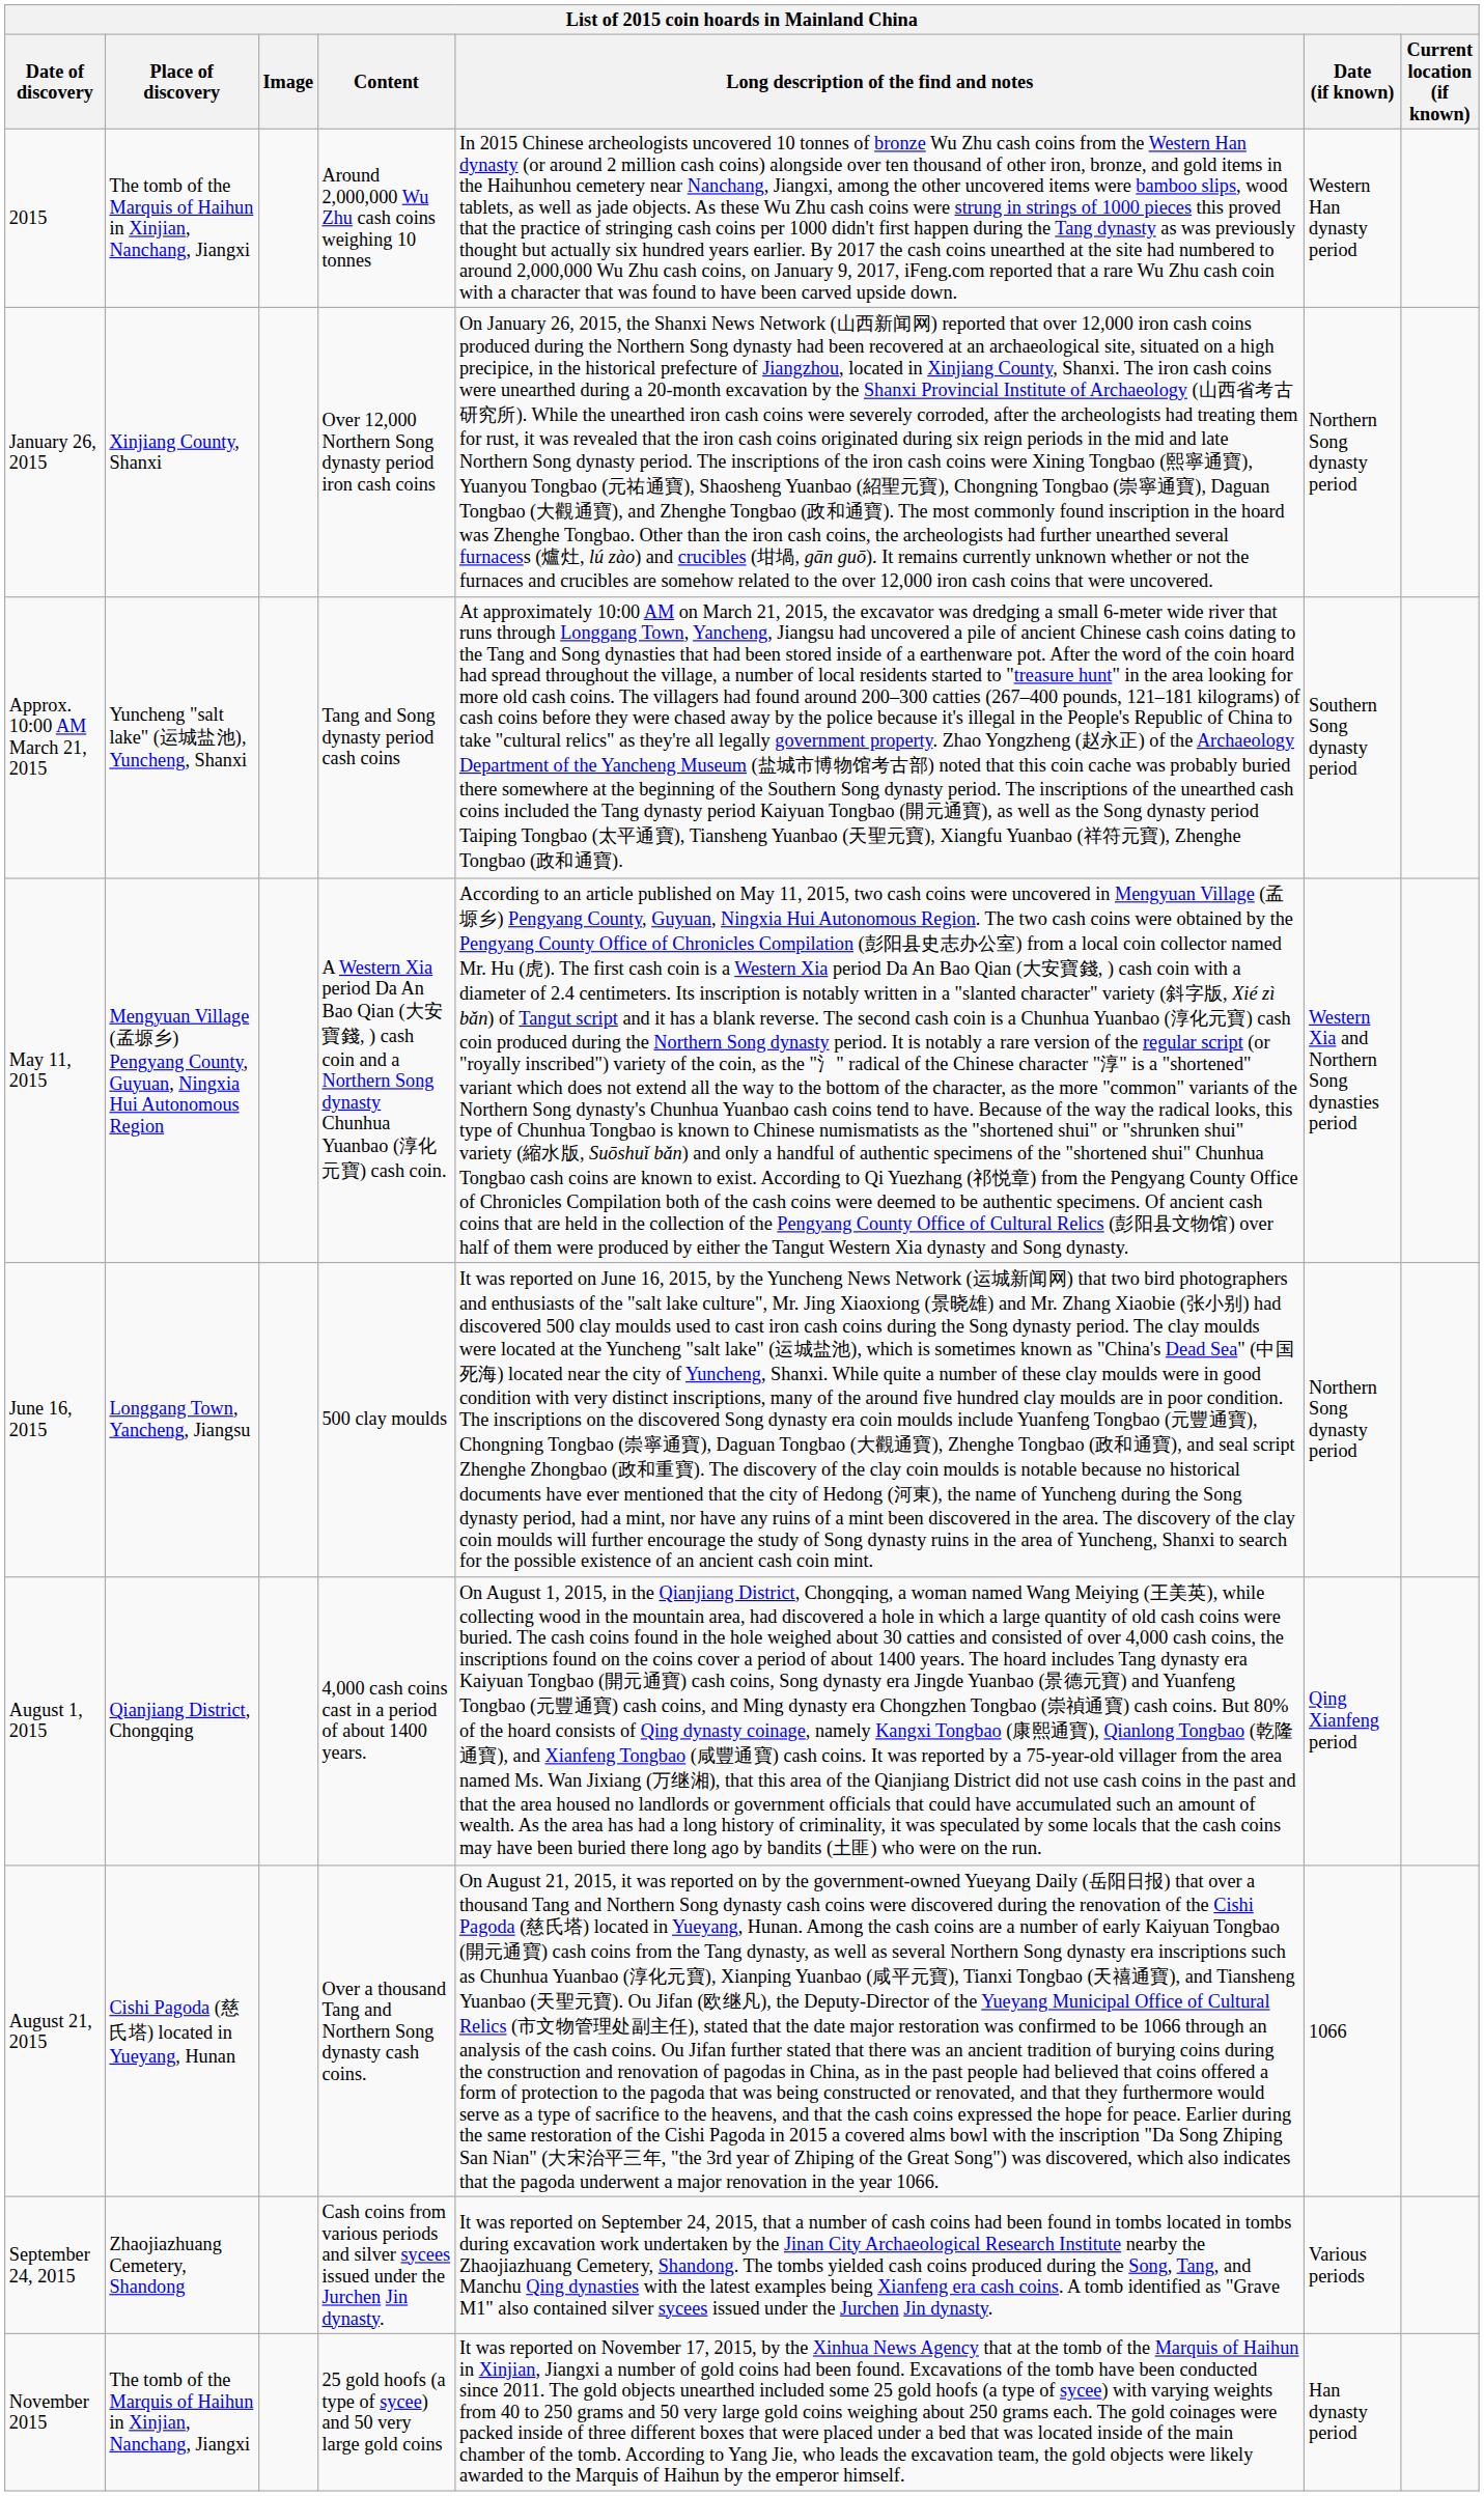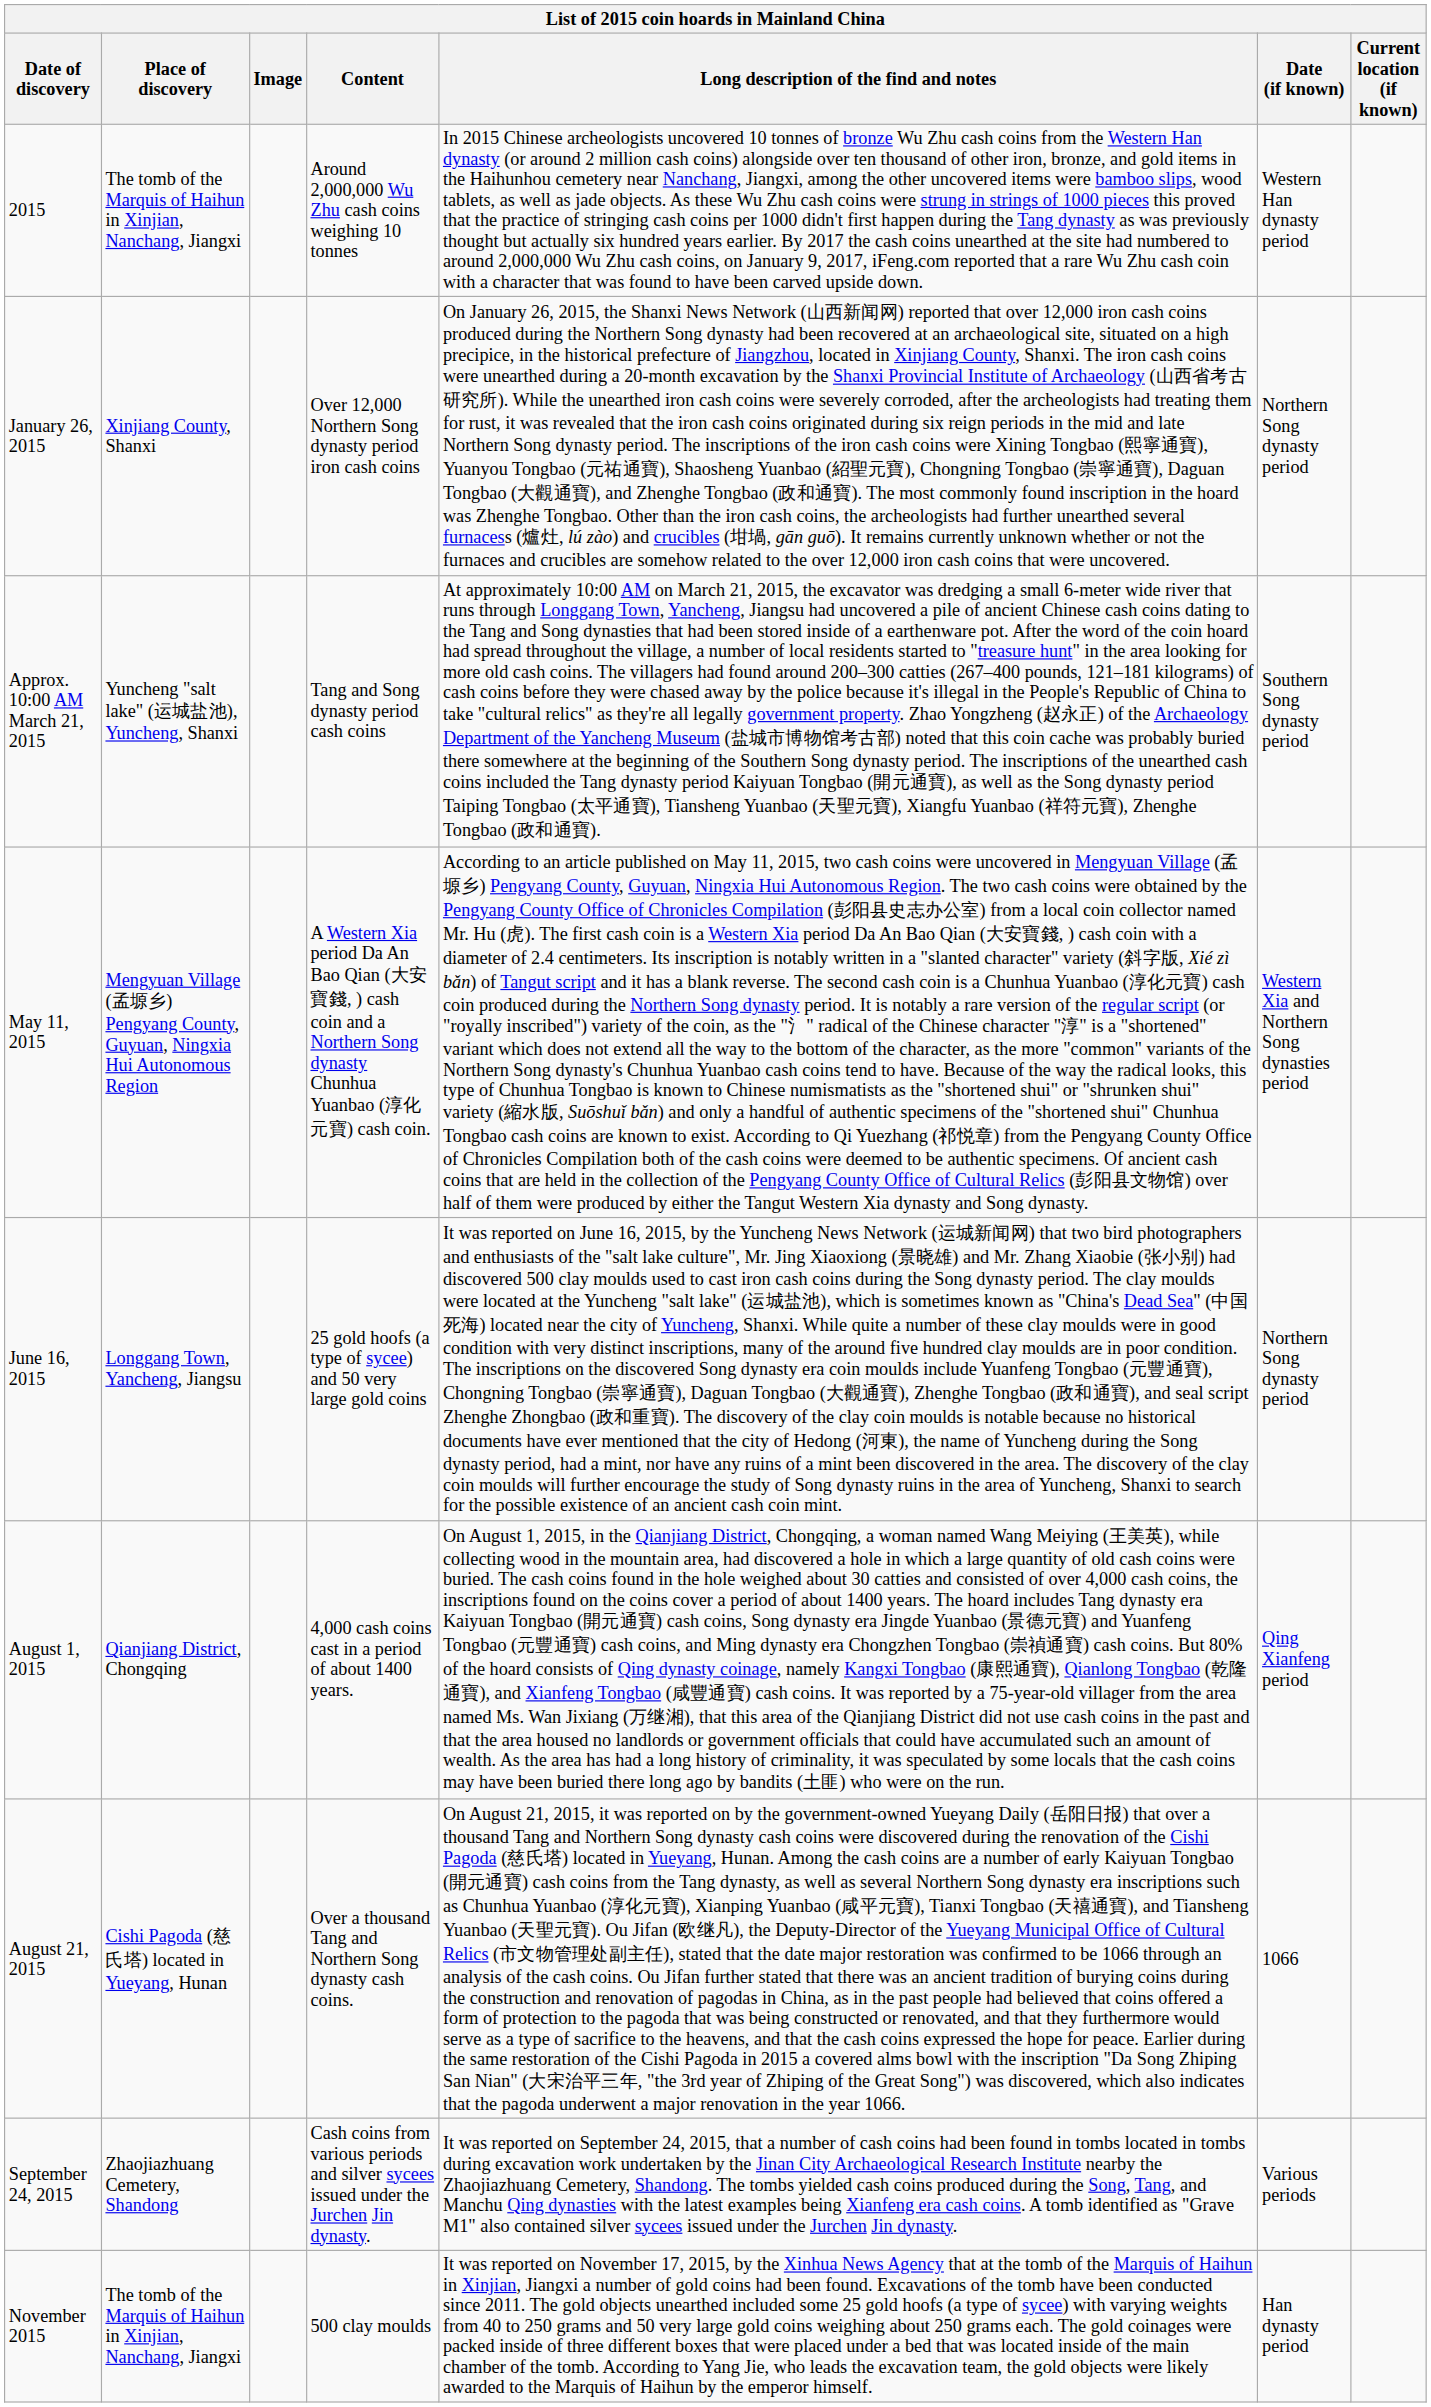 <table class="wikitable" style="font-size: 100%">
 <tr>
 <th colspan=7>List of 2015 coin hoards in Mainland China</th>
 </tr>
 <tr>
 <th>Date of discovery</th>
 <th>Place of discovery</th>
 <th>Image</th>
 <th>Content</th>
 <th>Long description of the find and notes</th>
 <th>Date<br>(if known)</th>
 <th>Current location<br>(if known)</th>
 </tr>
 <tr>
 <td>2015</td>
 <td>The tomb of the <a href='#'>Marquis of Haihun</a> in <a href='#'>Xinjian</a>, <a href='#'>Nanchang</a>, Jiangxi</td>
 <td></td>
 <td>Around 2,000,000 <a href='#'>Wu Zhu</a> cash coins weighing 10 tonnes</td>
 <td>In 2015 Chinese archeologists uncovered 10 tonnes of <a href='#'>bronze</a> Wu Zhu cash coins from the <a href='#'>Western Han dynasty</a> (or around 2 million cash coins) alongside over ten thousand of other iron, bronze, and gold items in the Haihunhou cemetery near <a href='#'>Nanchang</a>, Jiangxi, among the other uncovered items were <a href='#'>bamboo slips</a>, wood tablets, as well as jade objects. As these Wu Zhu cash coins were <a href='#'>strung in strings of 1000 pieces</a> this proved that the practice of stringing cash coins per 1000 didn't first happen during the <a href='#'>Tang dynasty</a> as was previously thought but actually six hundred years earlier. By 2017 the cash coins unearthed at the site had numbered to around 2,000,000 Wu Zhu cash coins, on January 9, 2017, iFeng.com reported that a rare Wu Zhu cash coin with a character that was found to have been carved upside down.</td>
 <td>Western Han dynasty period</td>
 <td></td>
 </tr>
 <tr>
 <td>January 26, 2015</td>
 <td><a href='#'>Xinjiang County</a>, Shanxi</td>
 <td></td>
 <td>Over 12,000 Northern Song dynasty period iron cash coins</td>
 <td>On January 26, 2015, the Shanxi News Network (山西新闻网) reported that over 12,000 iron cash coins produced during the Northern Song dynasty had been recovered at an archaeological site, situated on a high precipice, in the historical prefecture of <a href='#'>Jiangzhou</a>, located in <a href='#'>Xinjiang County</a>, Shanxi. The iron cash coins were unearthed during a 20-month excavation by the <a href='#'>Shanxi Provincial Institute of Archaeology</a> (山西省考古研究所). While the unearthed iron cash coins were severely corroded, after the archeologists had treating them for rust, it was revealed that the iron cash coins originated during six reign periods in the mid and late Northern Song dynasty period. The inscriptions of the iron cash coins were Xining Tongbao (熙寧通寶), Yuanyou Tongbao (元祐通寶), Shaosheng Yuanbao (紹聖元寶), Chongning Tongbao (崇寧通寶), Daguan Tongbao (大觀通寶), and Zhenghe Tongbao (政和通寶). The most commonly found inscription in the hoard was Zhenghe Tongbao. Other than the iron cash coins, the archeologists had further unearthed several <a href='#'>furnaces</a>s (爐灶, <em>lú zào</em>) and <a href='#'>crucibles</a> (坩堝, <em>gān guō</em>). It remains currently unknown whether or not the furnaces and crucibles are somehow related to the over 12,000 iron cash coins that were uncovered.</td>
 <td>Northern Song dynasty period</td>
 <td></td>
 </tr>
 <tr>
 <td>Approx. 10:00 <a href='#'>AM</a> March 21, 2015</td>
 <td>Yuncheng "salt lake" (运城盐池), <a href='#'>Yuncheng</a>, Shanxi</td>
 <td></td>
 <td>Tang and Song dynasty period cash coins</td>
 <td>At approximately 10:00 <a href='#'>AM</a> on March 21, 2015, the excavator was dredging a small 6-meter wide river that runs through <a href='#'>Longgang Town</a>, <a href='#'>Yancheng</a>, Jiangsu had uncovered a pile of ancient Chinese cash coins dating to the Tang and Song dynasties that had been stored inside of a earthenware pot. After the word of the coin hoard had spread throughout the village, a number of local residents started to "<a href='#'>treasure hunt</a>" in the area looking for more old cash coins. The villagers had found around 200–300 catties (267–400 pounds, 121–181 kilograms) of cash coins before they were chased away by the police because it's illegal in the People's Republic of China to take "cultural relics" as they're all legally <a href='#'>government property</a>. Zhao Yongzheng (赵永正) of the <a href='#'>Archaeology Department of the Yancheng Museum</a> (盐城市博物馆考古部) noted that this coin cache was probably buried there somewhere at the beginning of the Southern Song dynasty period. The inscriptions of the unearthed cash coins included the Tang dynasty period Kaiyuan Tongbao (開元通寶), as well as the Song dynasty period Taiping Tongbao (太平通寶), Tiansheng Yuanbao (天聖元寶), Xiangfu Yuanbao (祥符元寶), Zhenghe Tongbao (政和通寶).</td>
 <td>Southern Song dynasty period</td>
 <td></td>
 </tr>
 <tr>
 <td>May 11, 2015</td>
 <td><a href='#'>Mengyuan Village</a> (孟塬乡) <a href='#'>Pengyang County</a>, <a href='#'>Guyuan</a>, <a href='#'>Ningxia Hui Autonomous Region</a></td>
 <td></td>
 <td>A <a href='#'>Western Xia</a> period Da An Bao Qian (大安寶錢, ) cash coin and a <a href='#'>Northern Song dynasty</a> Chunhua Yuanbao (淳化元寶) cash coin.</td>
 <td>According to an article published on May 11, 2015, two cash coins were uncovered in <a href='#'>Mengyuan Village</a> (孟塬乡) <a href='#'>Pengyang County</a>, <a href='#'>Guyuan</a>, <a href='#'>Ningxia Hui Autonomous Region</a>. The two cash coins were obtained by the <a href='#'>Pengyang County Office of Chronicles Compilation</a> (彭阳县史志办公室) from a local coin collector named Mr. Hu (虎). The first cash coin is a <a href='#'>Western Xia</a> period Da An Bao Qian (大安寶錢, ) cash coin with a diameter of 2.4 centimeters. Its inscription is notably written in a "slanted character" variety (斜字版, <em>Xié zì bǎn</em>) of <a href='#'>Tangut script</a> and it has a blank reverse. The second cash coin is a Chunhua Yuanbao (淳化元寶) cash coin produced during the <a href='#'>Northern Song dynasty</a> period. It is notably a rare version of the <a href='#'>regular script</a> (or "royally inscribed") variety of the coin, as the "氵" radical of the Chinese character "淳" is a "shortened" variant which does not extend all the way to the bottom of the character, as the more "common" variants of the Northern Song dynasty's Chunhua Yuanbao cash coins tend to have. Because of the way the radical looks, this type of Chunhua Tongbao is known to Chinese numismatists as the "shortened shui" or "shrunken shui" variety (縮水版, <em>Suōshuǐ bǎn</em>) and only a handful of authentic specimens of the "shortened shui" Chunhua Tongbao cash coins are known to exist. According to Qi Yuezhang (祁悦章) from the Pengyang County Office of Chronicles Compilation both of the cash coins were deemed to be authentic specimens. Of ancient cash coins that are held in the collection of the <a href='#'>Pengyang County Office of Cultural Relics</a> (彭阳县文物馆) over half of them were produced by either the Tangut Western Xia dynasty and Song dynasty.</td>
 <td><a href='#'>Western Xia</a> and Northern Song dynasties period</td>
 <td></td>
 </tr>
 <tr>
 <td>June 16, 2015</td>
 <td><a href='#'>Longgang Town</a>, <a href='#'>Yancheng</a>, Jiangsu</td>
 <td></td>
-<td>500 clay moulds</td>
+<td>25 gold hoofs (a type of <a href='#'>sycee</a>) and 50 very large gold coins</td>
 <td>It was reported on June 16, 2015, by the Yuncheng News Network (运城新闻网) that two bird photographers and enthusiasts of the "salt lake culture", Mr. Jing Xiaoxiong (景晓雄) and Mr. Zhang Xiaobie (张小别) had discovered 500 clay moulds used to cast iron cash coins during the Song dynasty period. The clay moulds were located at the Yuncheng "salt lake" (运城盐池), which is sometimes known as "China's <a href='#'>Dead Sea</a>" (中国死海) located near the city of <a href='#'>Yuncheng</a>, Shanxi. While quite a number of these clay moulds were in good condition with very distinct inscriptions, many of the around five hundred clay moulds are in poor condition. The inscriptions on the discovered Song dynasty era coin moulds include Yuanfeng Tongbao (元豐通寶), Chongning Tongbao (崇寧通寶), Daguan Tongbao (大觀通寶), Zhenghe Tongbao (政和通寶), and seal script Zhenghe Zhongbao (政和重寶). The discovery of the clay coin moulds is notable because no historical documents have ever mentioned that the city of Hedong (河東), the name of Yuncheng during the Song dynasty period, had a mint, nor have any ruins of a mint been discovered in the area. The discovery of the clay coin moulds will further encourage the study of Song dynasty ruins in the area of Yuncheng, Shanxi to search for the possible existence of an ancient cash coin mint.</td>
 <td>Northern Song dynasty period</td>
 <td></td>
 </tr>
 <tr>
 <td>August 1, 2015</td>
 <td><a href='#'>Qianjiang District</a>, Chongqing</td>
 <td></td>
 <td>4,000 cash coins cast in a period of about 1400 years.</td>
 <td>On August 1, 2015, in the <a href='#'>Qianjiang District</a>, Chongqing, a woman named Wang Meiying (王美英), while collecting wood in the mountain area, had discovered a hole in which a large quantity of old cash coins were buried. The cash coins found in the hole weighed about 30 catties and consisted of over 4,000 cash coins, the inscriptions found on the coins cover a period of about 1400 years. The hoard includes Tang dynasty era Kaiyuan Tongbao (開元通寶) cash coins, Song dynasty era Jingde Yuanbao (景德元寶) and Yuanfeng Tongbao (元豐通寶) cash coins, and Ming dynasty era Chongzhen Tongbao (崇禎通寶) cash coins. But 80% of the hoard consists of <a href='#'>Qing dynasty coinage</a>, namely <a href='#'>Kangxi Tongbao</a> (康熙通寶), <a href='#'>Qianlong Tongbao</a> (乾隆通寶), and <a href='#'>Xianfeng Tongbao</a> (咸豐通寶) cash coins. It was reported by a 75-year-old villager from the area named Ms. Wan Jixiang (万继湘), that this area of the Qianjiang District did not use cash coins in the past and that the area housed no landlords or government officials that could have accumulated such an amount of wealth. As the area has had a long history of criminality, it was speculated by some locals that the cash coins may have been buried there long ago by bandits (土匪) who were on the run.</td>
 <td><a href='#'>Qing</a> <a href='#'>Xianfeng</a> period</td>
 <td></td>
 </tr>
 <tr>
 <td>August 21, 2015</td>
 <td><a href='#'>Cishi Pagoda</a> (慈氏塔) located in <a href='#'>Yueyang</a>, Hunan</td>
 <td></td>
 <td>Over a thousand Tang and Northern Song dynasty cash coins.</td>
 <td>On August 21, 2015, it was reported on by the government-owned Yueyang Daily (岳阳日报) that over a thousand Tang and Northern Song dynasty cash coins were discovered during the renovation of the <a href='#'>Cishi Pagoda</a> (慈氏塔) located in <a href='#'>Yueyang</a>, Hunan. Among the cash coins are a number of early Kaiyuan Tongbao (開元通寶) cash coins from the Tang dynasty, as well as several Northern Song dynasty era inscriptions such as Chunhua Yuanbao (淳化元寶), Xianping Yuanbao (咸平元寶), Tianxi Tongbao (天禧通寶), and Tiansheng Yuanbao (天聖元寶). Ou Jifan (欧继凡), the Deputy-Director of the <a href='#'>Yueyang Municipal Office of Cultural Relics</a> (市文物管理处副主任), stated that the date major restoration was confirmed to be 1066 through an analysis of the cash coins. Ou Jifan further stated that there was an ancient tradition of burying coins during the construction and renovation of pagodas in China, as in the past people had believed that coins offered a form of protection to the pagoda that was being constructed or renovated, and that they furthermore would serve as a type of sacrifice to the heavens, and that the cash coins expressed the hope for peace. Earlier during the same restoration of the Cishi Pagoda in 2015 a covered alms bowl with the inscription "Da Song Zhiping San Nian" (大宋治平三年, "the 3rd year of Zhiping of the Great Song") was discovered, which also indicates that the pagoda underwent a major renovation in the year 1066.</td>
 <td>1066</td>
 <td></td>
 </tr>
 <tr>
 <td>September 24, 2015</td>
 <td>Zhaojiazhuang Cemetery, <a href='#'>Shandong</a></td>
 <td></td>
 <td>Cash coins from various periods and silver <a href='#'>sycees</a> issued under the <a href='#'>Jurchen</a> <a href='#'>Jin dynasty</a>.</td>
 <td>It was reported on September 24, 2015, that a number of cash coins had been found in tombs located in tombs during excavation work undertaken by the <a href='#'>Jinan City Archaeological Research Institute</a> nearby the Zhaojiazhuang Cemetery, <a href='#'>Shandong</a>. The tombs yielded cash coins produced during the <a href='#'>Song</a>, <a href='#'>Tang</a>, and Manchu <a href='#'>Qing dynasties</a> with the latest examples being <a href='#'>Xianfeng era cash coins</a>. A tomb identified as "Grave M1" also contained silver <a href='#'>sycees</a> issued under the <a href='#'>Jurchen</a> <a href='#'>Jin dynasty</a>.</td>
 <td>Various periods</td>
 <td></td>
 </tr>
 <tr>
 <td>November 2015</td>
 <td>The tomb of the <a href='#'>Marquis of Haihun</a> in <a href='#'>Xinjian</a>, <a href='#'>Nanchang</a>, Jiangxi</td>
 <td></td>
-<td>25 gold hoofs (a type of <a href='#'>sycee</a>) and 50 very large gold coins</td>
+<td>500 clay moulds</td>
 <td>It was reported on November 17, 2015, by the <a href='#'>Xinhua News Agency</a> that at the tomb of the <a href='#'>Marquis of Haihun</a> in <a href='#'>Xinjian</a>, Jiangxi a number of gold coins had been found. Excavations of the tomb have been conducted since 2011. The gold objects unearthed included some 25 gold hoofs (a type of <a href='#'>sycee</a>) with varying weights from 40 to 250 grams and 50 very large gold coins weighing about 250 grams each. The gold coinages were packed inside of three different boxes that were placed under a bed that was located inside of the main chamber of the tomb. According to Yang Jie, who leads the excavation team, the gold objects were likely awarded to the Marquis of Haihun by the emperor himself.</td>
 <td>Han dynasty period</td>
 <td></td>
 </tr>
 </table>
